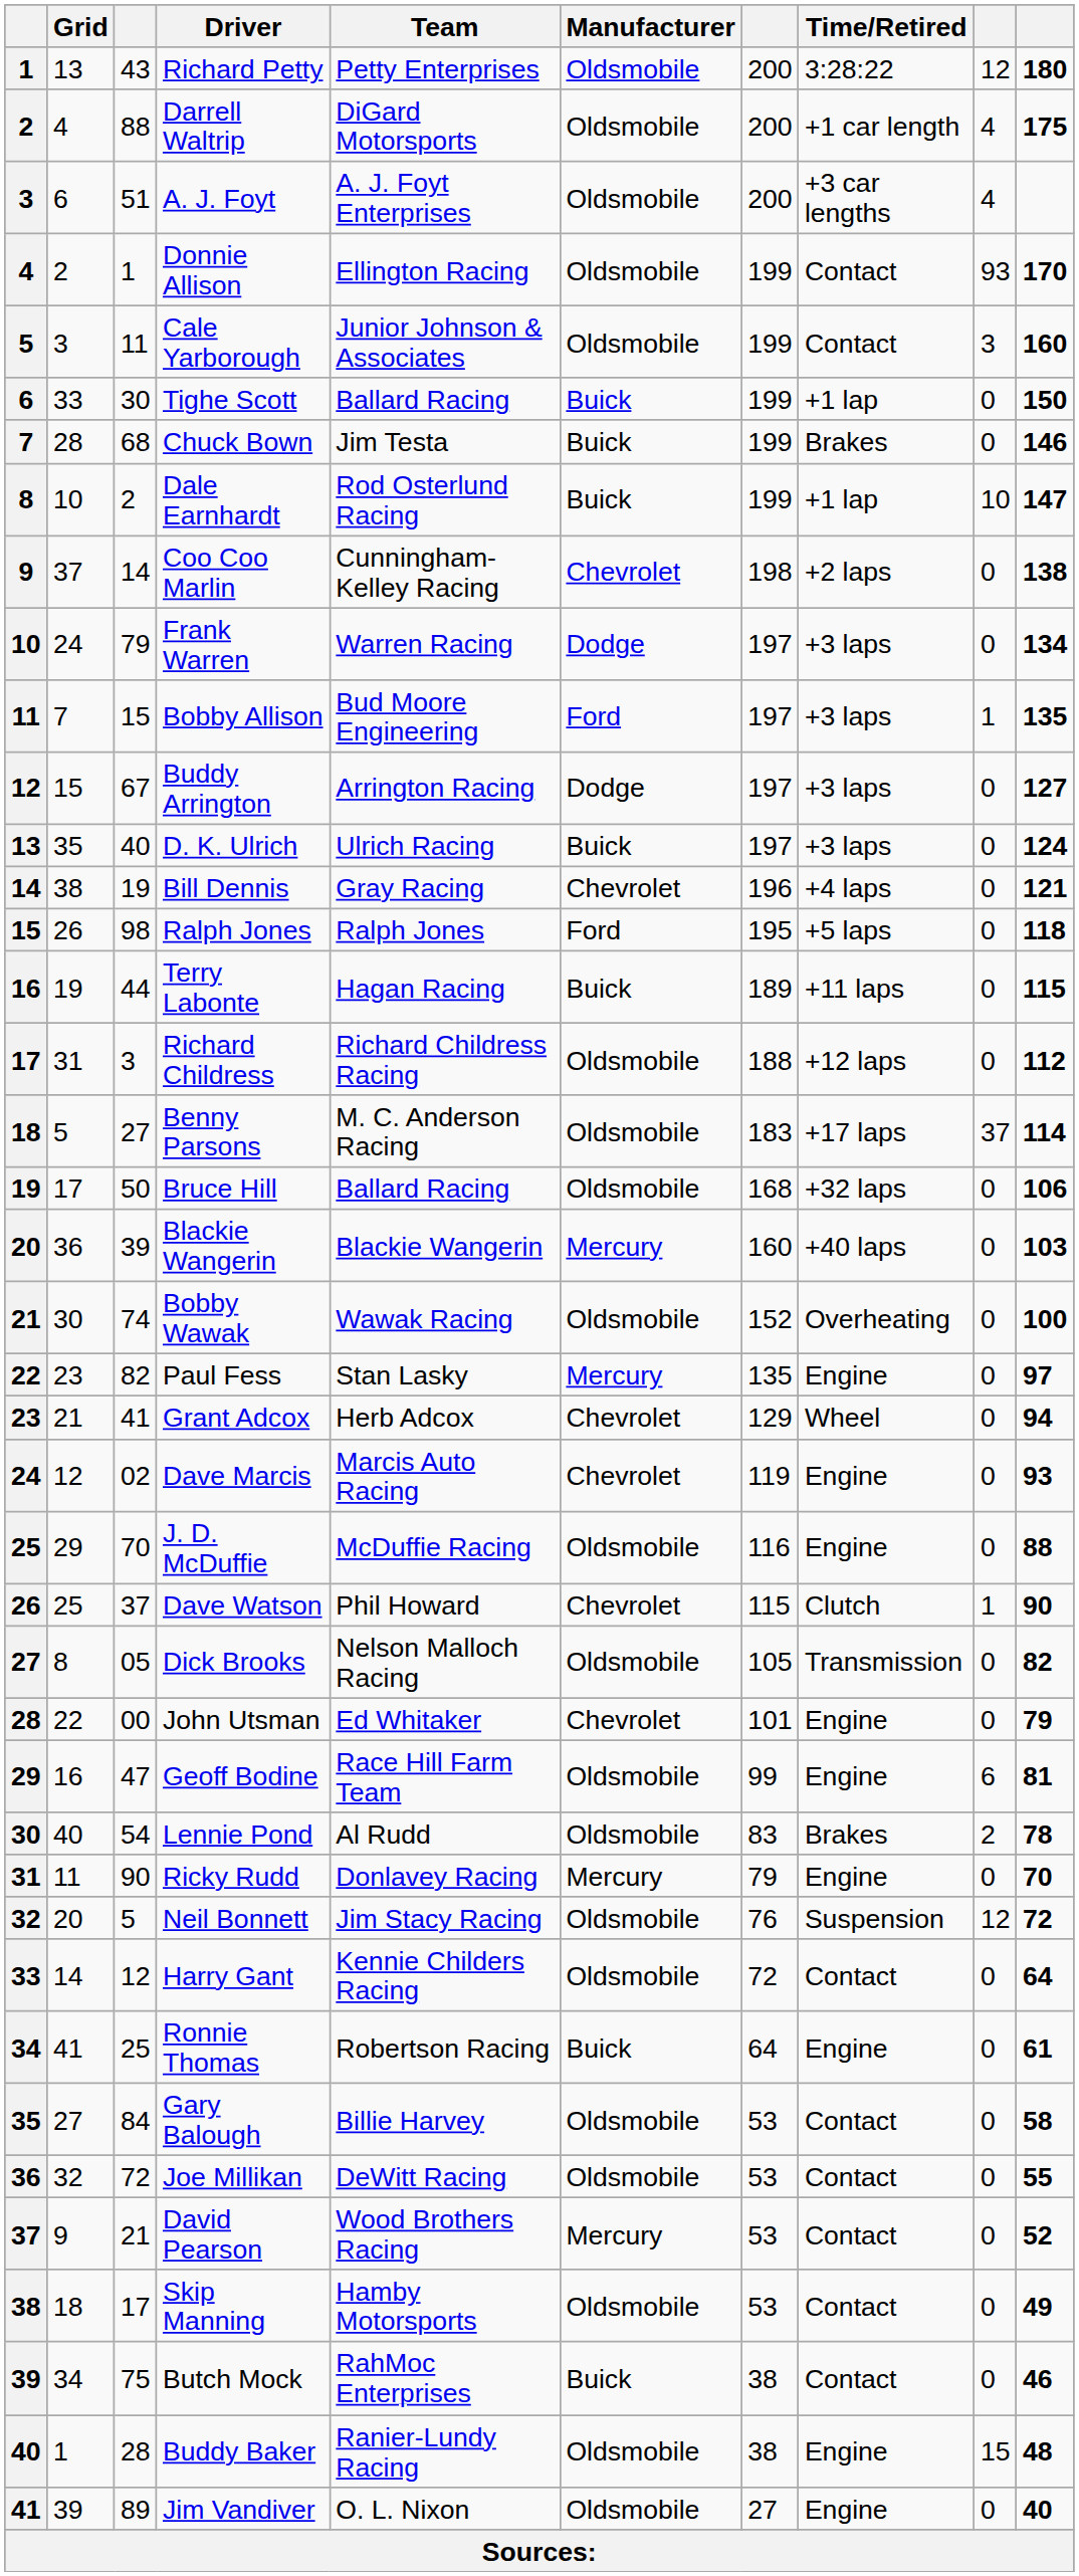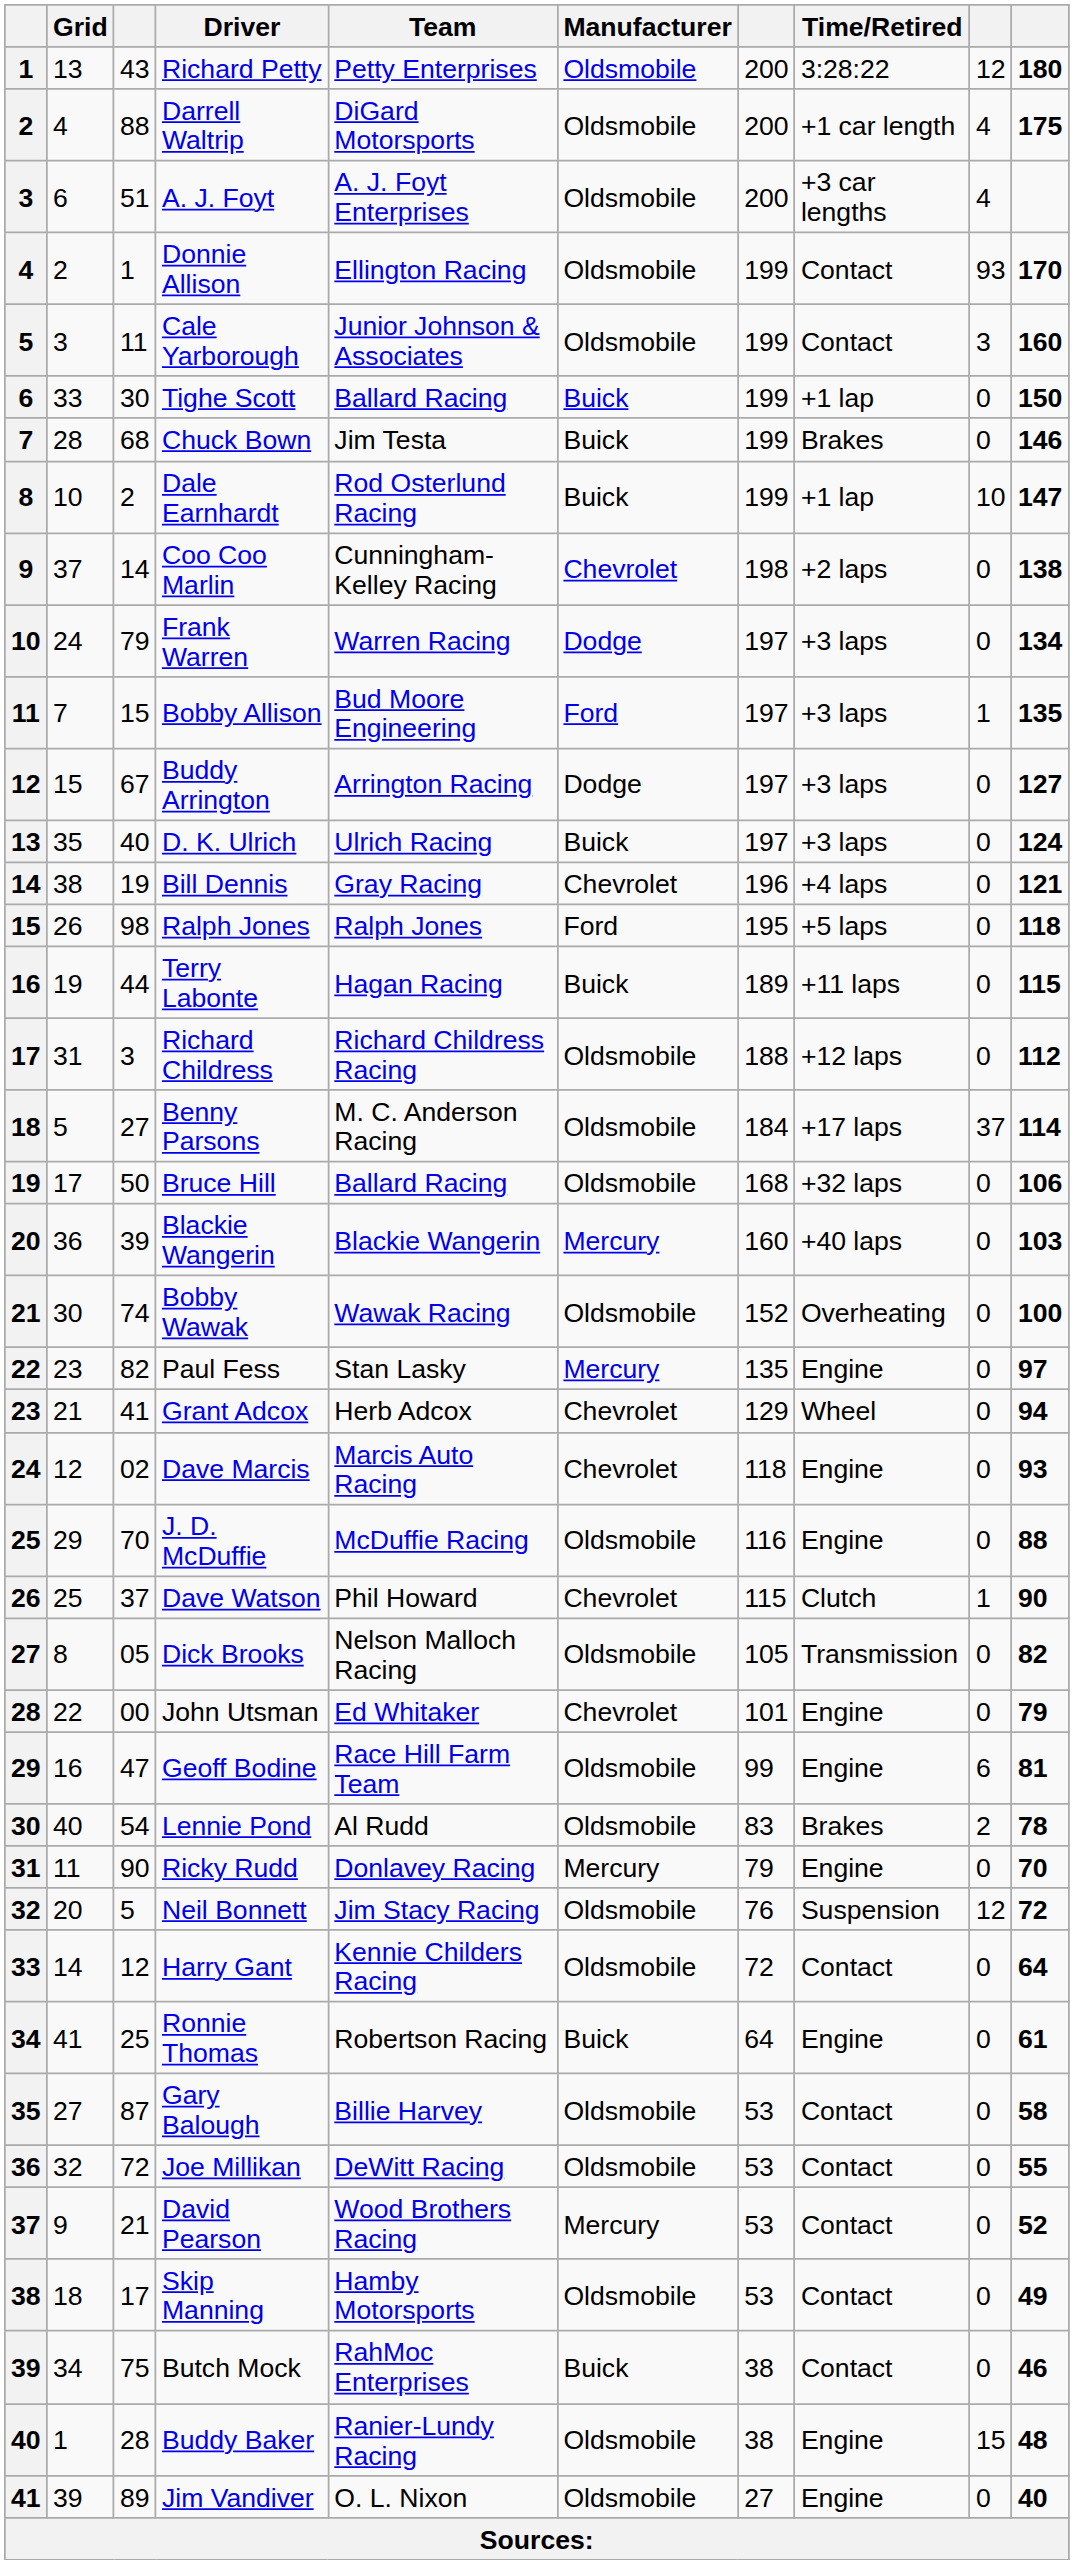 <table class="wikitable" style="font-size:95%">
 <tr>
 <th></th>
 <th>Grid</th>
 <th></th>
 <th>Driver</th>
 <th>Team</th>
 <th>Manufacturer</th>
 <th></th>
 <th>Time/Retired</th>
 <th></th>
 <th></th>
 </tr>
 <tr>
 <th>1</th>
 <td>13</td>
 <td>43</td>
 <td><a href='#'>Richard Petty</a></td>
 <td><a href='#'>Petty Enterprises</a></td>
 <td><a href='#'>Oldsmobile</a></td>
 <td>200</td>
 <td>3:28:22</td>
 <td>12</td>
 <td><strong>180</strong></td>
 </tr>
 <tr>
 <th>2</th>
 <td>4</td>
 <td>88</td>
 <td><a href='#'>Darrell Waltrip</a></td>
 <td><a href='#'>DiGard Motorsports</a></td>
 <td>Oldsmobile</td>
 <td>200</td>
 <td>+1 car length</td>
 <td>4</td>
 <td><strong>175</strong></td>
 </tr>
 <tr>
 <th>3</th>
 <td>6</td>
 <td>51</td>
 <td><a href='#'>A. J. Foyt</a></td>
 <td><a href='#'>A. J. Foyt Enterprises</a></td>
 <td>Oldsmobile</td>
 <td>200</td>
 <td>+3 car lengths</td>
 <td>4</td>
 <td></td>
 </tr>
 <tr>
 <th>4</th>
 <td>2</td>
 <td>1</td>
 <td><a href='#'>Donnie Allison</a></td>
 <td><a href='#'>Ellington Racing</a></td>
 <td>Oldsmobile</td>
 <td>199</td>
 <td>Contact</td>
 <td>93</td>
 <td><strong>170</strong></td>
 </tr>
 <tr>
 <th>5</th>
 <td>3</td>
 <td>11</td>
 <td><a href='#'>Cale Yarborough</a></td>
 <td><a href='#'>Junior Johnson & Associates</a></td>
 <td>Oldsmobile</td>
 <td>199</td>
 <td>Contact</td>
 <td>3</td>
 <td><strong>160</strong></td>
 </tr>
 <tr>
 <th>6</th>
 <td>33</td>
 <td>30</td>
 <td><a href='#'>Tighe Scott</a></td>
 <td><a href='#'>Ballard Racing</a></td>
 <td><a href='#'>Buick</a></td>
 <td>199</td>
 <td>+1 lap</td>
 <td>0</td>
 <td><strong>150</strong></td>
 </tr>
 <tr>
 <th>7</th>
 <td>28</td>
 <td>68</td>
 <td><a href='#'>Chuck Bown</a></td>
 <td>Jim Testa</td>
 <td>Buick</td>
 <td>199</td>
 <td>Brakes</td>
 <td>0</td>
 <td><strong>146</strong></td>
 </tr>
 <tr>
 <th>8</th>
 <td>10</td>
 <td>2</td>
 <td><a href='#'>Dale Earnhardt</a></td>
 <td><a href='#'>Rod Osterlund Racing</a></td>
 <td>Buick</td>
 <td>199</td>
 <td>+1 lap</td>
 <td>10</td>
 <td><strong>147</strong></td>
 </tr>
 <tr>
 <th>9</th>
 <td>37</td>
 <td>14</td>
 <td><a href='#'>Coo Coo Marlin</a></td>
 <td>Cunningham-Kelley Racing</td>
 <td><a href='#'>Chevrolet</a></td>
 <td>198</td>
 <td>+2 laps</td>
 <td>0</td>
 <td><strong>138</strong></td>
 </tr>
 <tr>
 <th>10</th>
 <td>24</td>
 <td>79</td>
 <td><a href='#'>Frank Warren</a></td>
 <td><a href='#'>Warren Racing</a></td>
 <td><a href='#'>Dodge</a></td>
 <td>197</td>
 <td>+3 laps</td>
 <td>0</td>
 <td><strong>134</strong></td>
 </tr>
 <tr>
 <th>11</th>
 <td>7</td>
 <td>15</td>
 <td><a href='#'>Bobby Allison</a></td>
 <td><a href='#'>Bud Moore Engineering</a></td>
 <td><a href='#'>Ford</a></td>
 <td>197</td>
 <td>+3 laps</td>
 <td>1</td>
 <td><strong>135</strong></td>
 </tr>
 <tr>
 <th>12</th>
 <td>15</td>
 <td>67</td>
 <td><a href='#'>Buddy Arrington</a></td>
 <td><a href='#'>Arrington Racing</a></td>
 <td>Dodge</td>
 <td>197</td>
 <td>+3 laps</td>
 <td>0</td>
 <td><strong>127</strong></td>
 </tr>
 <tr>
 <th>13</th>
 <td>35</td>
 <td>40</td>
 <td><a href='#'>D. K. Ulrich</a></td>
 <td><a href='#'>Ulrich Racing</a></td>
 <td>Buick</td>
 <td>197</td>
 <td>+3 laps</td>
 <td>0</td>
 <td><strong>124</strong></td>
 </tr>
 <tr>
 <th>14</th>
 <td>38</td>
 <td>19</td>
 <td><a href='#'>Bill Dennis</a></td>
 <td><a href='#'>Gray Racing</a></td>
 <td>Chevrolet</td>
 <td>196</td>
 <td>+4 laps</td>
 <td>0</td>
 <td><strong>121</strong></td>
 </tr>
 <tr>
 <th>15</th>
 <td>26</td>
 <td>98</td>
 <td><a href='#'>Ralph Jones</a></td>
 <td><a href='#'>Ralph Jones</a></td>
 <td>Ford</td>
 <td>195</td>
 <td>+5 laps</td>
 <td>0</td>
 <td><strong>118</strong></td>
 </tr>
 <tr>
 <th>16</th>
 <td>19</td>
 <td>44</td>
 <td><a href='#'>Terry Labonte</a></td>
 <td><a href='#'>Hagan Racing</a></td>
 <td>Buick</td>
 <td>189</td>
 <td>+11 laps</td>
 <td>0</td>
 <td><strong>115</strong></td>
 </tr>
 <tr>
 <th>17</th>
 <td>31</td>
 <td>3</td>
 <td><a href='#'>Richard Childress</a></td>
 <td><a href='#'>Richard Childress Racing</a></td>
 <td>Oldsmobile</td>
 <td>188</td>
 <td>+12 laps</td>
 <td>0</td>
 <td><strong>112</strong></td>
 </tr>
 <tr>
 <th>18</th>
 <td>5</td>
 <td>27</td>
 <td><a href='#'>Benny Parsons</a></td>
 <td>M. C. Anderson Racing</td>
 <td>Oldsmobile</td>
-<td>183</td>
+<td>184</td>
 <td>+17 laps</td>
 <td>37</td>
 <td><strong>114</strong></td>
 </tr>
 <tr>
 <th>19</th>
 <td>17</td>
 <td>50</td>
 <td><a href='#'>Bruce Hill</a></td>
 <td><a href='#'>Ballard Racing</a></td>
 <td>Oldsmobile</td>
 <td>168</td>
 <td>+32 laps</td>
 <td>0</td>
 <td><strong>106</strong></td>
 </tr>
 <tr>
 <th>20</th>
 <td>36</td>
 <td>39</td>
 <td><a href='#'>Blackie Wangerin</a></td>
 <td><a href='#'>Blackie Wangerin</a></td>
 <td><a href='#'>Mercury</a></td>
 <td>160</td>
 <td>+40 laps</td>
 <td>0</td>
 <td><strong>103</strong></td>
 </tr>
 <tr>
 <th>21</th>
 <td>30</td>
 <td>74</td>
 <td><a href='#'>Bobby Wawak</a></td>
 <td><a href='#'>Wawak Racing</a></td>
 <td>Oldsmobile</td>
 <td>152</td>
 <td>Overheating</td>
 <td>0</td>
 <td><strong>100</strong></td>
 </tr>
 <tr>
 <th>22</th>
 <td>23</td>
 <td>82</td>
 <td>Paul Fess</td>
 <td>Stan Lasky</td>
 <td><a href='#'>Mercury</a></td>
 <td>135</td>
 <td>Engine</td>
 <td>0</td>
 <td><strong>97</strong></td>
 </tr>
 <tr>
 <th>23</th>
 <td>21</td>
 <td>41</td>
 <td><a href='#'>Grant Adcox</a></td>
 <td>Herb Adcox</td>
 <td>Chevrolet</td>
 <td>129</td>
 <td>Wheel</td>
 <td>0</td>
 <td><strong>94</strong></td>
 </tr>
 <tr>
 <th>24</th>
 <td>12</td>
 <td>02</td>
 <td><a href='#'>Dave Marcis</a></td>
 <td><a href='#'>Marcis Auto Racing</a></td>
 <td>Chevrolet</td>
-<td>119</td>
+<td>118</td>
 <td>Engine</td>
 <td>0</td>
 <td><strong>93</strong></td>
 </tr>
 <tr>
 <th>25</th>
 <td>29</td>
 <td>70</td>
 <td><a href='#'>J. D. McDuffie</a></td>
 <td><a href='#'>McDuffie Racing</a></td>
 <td>Oldsmobile</td>
 <td>116</td>
 <td>Engine</td>
 <td>0</td>
 <td><strong>88</strong></td>
 </tr>
 <tr>
 <th>26</th>
 <td>25</td>
 <td>37</td>
 <td><a href='#'>Dave Watson</a></td>
 <td>Phil Howard</td>
 <td>Chevrolet</td>
 <td>115</td>
 <td>Clutch</td>
 <td>1</td>
 <td><strong>90</strong></td>
 </tr>
 <tr>
 <th>27</th>
 <td>8</td>
 <td>05</td>
 <td><a href='#'>Dick Brooks</a></td>
 <td>Nelson Malloch Racing</td>
 <td>Oldsmobile</td>
 <td>105</td>
 <td>Transmission</td>
 <td>0</td>
 <td><strong>82</strong></td>
 </tr>
 <tr>
 <th>28</th>
 <td>22</td>
 <td>00</td>
 <td>John Utsman</td>
 <td><a href='#'>Ed Whitaker</a></td>
 <td>Chevrolet</td>
 <td>101</td>
 <td>Engine</td>
 <td>0</td>
 <td><strong>79</strong></td>
 </tr>
 <tr>
 <th>29</th>
 <td>16</td>
 <td>47</td>
 <td><a href='#'>Geoff Bodine</a></td>
 <td><a href='#'>Race Hill Farm Team</a></td>
 <td>Oldsmobile</td>
 <td>99</td>
 <td>Engine</td>
 <td>6</td>
 <td><strong>81</strong></td>
 </tr>
 <tr>
 <th>30</th>
 <td>40</td>
 <td>54</td>
 <td><a href='#'>Lennie Pond</a></td>
 <td>Al Rudd</td>
 <td>Oldsmobile</td>
 <td>83</td>
 <td>Brakes</td>
 <td>2</td>
 <td><strong>78</strong></td>
 </tr>
 <tr>
 <th>31</th>
 <td>11</td>
 <td>90</td>
 <td><a href='#'>Ricky Rudd</a></td>
 <td><a href='#'>Donlavey Racing</a></td>
 <td>Mercury</td>
 <td>79</td>
 <td>Engine</td>
 <td>0</td>
 <td><strong>70</strong></td>
 </tr>
 <tr>
 <th>32</th>
 <td>20</td>
 <td>5</td>
 <td><a href='#'>Neil Bonnett</a></td>
 <td><a href='#'>Jim Stacy Racing</a></td>
 <td>Oldsmobile</td>
 <td>76</td>
 <td>Suspension</td>
 <td>12</td>
 <td><strong>72</strong></td>
 </tr>
 <tr>
 <th>33</th>
 <td>14</td>
 <td>12</td>
 <td><a href='#'>Harry Gant</a></td>
 <td><a href='#'>Kennie Childers Racing</a></td>
 <td>Oldsmobile</td>
 <td>72</td>
 <td>Contact</td>
 <td>0</td>
 <td><strong>64</strong></td>
 </tr>
 <tr>
 <th>34</th>
 <td>41</td>
 <td>25</td>
 <td><a href='#'>Ronnie Thomas</a></td>
 <td>Robertson Racing</td>
 <td>Buick</td>
 <td>64</td>
 <td>Engine</td>
 <td>0</td>
 <td><strong>61</strong></td>
 </tr>
 <tr>
 <th>35</th>
 <td>27</td>
-<td>84</td>
+<td>87</td>
 <td><a href='#'>Gary Balough</a></td>
 <td><a href='#'>Billie Harvey</a></td>
 <td>Oldsmobile</td>
 <td>53</td>
 <td>Contact</td>
 <td>0</td>
 <td><strong>58</strong></td>
 </tr>
 <tr>
 <th>36</th>
 <td>32</td>
 <td>72</td>
 <td><a href='#'>Joe Millikan</a></td>
 <td><a href='#'>DeWitt Racing</a></td>
 <td>Oldsmobile</td>
 <td>53</td>
 <td>Contact</td>
 <td>0</td>
 <td><strong>55</strong></td>
 </tr>
 <tr>
 <th>37</th>
 <td>9</td>
 <td>21</td>
 <td><a href='#'>David Pearson</a></td>
 <td><a href='#'>Wood Brothers Racing</a></td>
 <td>Mercury</td>
 <td>53</td>
 <td>Contact</td>
 <td>0</td>
 <td><strong>52</strong></td>
 </tr>
 <tr>
 <th>38</th>
 <td>18</td>
 <td>17</td>
 <td><a href='#'>Skip Manning</a></td>
 <td><a href='#'>Hamby Motorsports</a></td>
 <td>Oldsmobile</td>
 <td>53</td>
 <td>Contact</td>
 <td>0</td>
 <td><strong>49</strong></td>
 </tr>
 <tr>
 <th>39</th>
 <td>34</td>
 <td>75</td>
 <td>Butch Mock</td>
 <td><a href='#'>RahMoc Enterprises</a></td>
 <td>Buick</td>
 <td>38</td>
 <td>Contact</td>
 <td>0</td>
 <td><strong>46</strong></td>
 </tr>
 <tr>
 <th>40</th>
 <td>1</td>
 <td>28</td>
 <td><a href='#'>Buddy Baker</a></td>
 <td><a href='#'>Ranier-Lundy Racing</a></td>
 <td>Oldsmobile</td>
 <td>38</td>
 <td>Engine</td>
 <td>15</td>
 <td><strong>48</strong></td>
 </tr>
 <tr>
 <th>41</th>
 <td>39</td>
 <td>89</td>
 <td><a href='#'>Jim Vandiver</a></td>
 <td>O. L. Nixon</td>
 <td>Oldsmobile</td>
 <td>27</td>
 <td>Engine</td>
 <td>0</td>
 <td><strong>40</strong></td>
 </tr>
 <tr>
 <th colspan="10">Sources:</th>
 </tr>
 </table>
